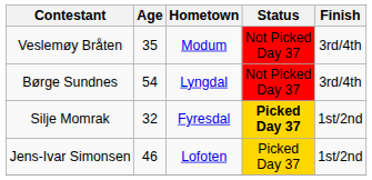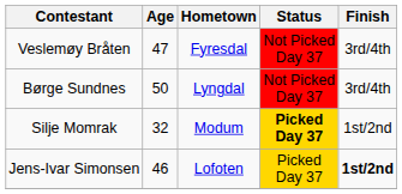 <table class="wikitable sortable" style="margin:auto; text-align:center">
 <tr>
 <th>Contestant</th>
 <th>Age</th>
 <th>Hometown</th>
 <th>Status</th>
 <th>Finish</th>
 </tr>
 <tr>
 <td>Veslemøy Bråten</td>
-<td>35</td>
-<td><a href='#'>Modum</a></td>
+<td>47</td>
+<td><a href='#'>Fyresdal</a></td>
 <td style="background:#ff0000;">Not Picked<br>Day 37</td>
 <td>3rd/4th</td>
 </tr>
 <tr>
 <td>Børge Sundnes</td>
-<td>54</td>
+<td>50</td>
 <td><a href='#'>Lyngdal</a></td>
 <td style="background:#ff0000;">Not Picked<br>Day 37</td>
 <td>3rd/4th</td>
 </tr>
 <tr>
 <td>Silje Momrak</td>
 <td>32</td>
-<td><a href='#'>Fyresdal</a></td>
+<td><a href='#'>Modum</a></td>
 <td style="background:gold;"><strong>Picked<br>Day 37</strong></td>
 <td>1st/2nd</td>
 </tr>
 <tr>
 <td>Jens-Ivar Simonsen</td>
 <td>46</td>
 <td><a href='#'>Lofoten</a></td>
 <td style="background:gold;">Picked<br>Day 37</td>
-<td>1st/2nd</td>
+<td><strong>1st/2nd</strong></td>
 </tr>
 <tr>
 </tr>
 </table>
